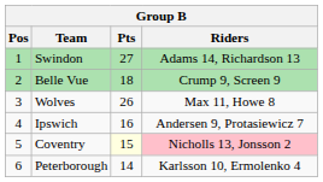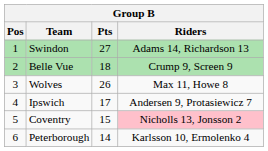 <table class="wikitable">
 <tr>
 <th colspan="4">Group B</th>
 </tr>
 <tr>
 <th width=20>Pos</th>
 <th width=80>Team</th>
 <th width=30>Pts</th>
 <th width=200>Riders</th>
 </tr>
 <tr align=center  style="background:#ACE1AF;">
 <td>1</td>
 <td align=left>Swindon</td>
 <td>27</td>
 <td>Adams 14, Richardson 13</td>
 </tr>
 <tr align=center  style="background:#ACE1AF;">
 <td>2</td>
 <td align=left>Belle Vue</td>
 <td>18</td>
 <td>Crump 9, Screen 9</td>
 </tr>
 <tr align=center>
 <td>3</td>
 <td align=left>Wolves</td>
 <td>26</td>
 <td>Max 11, Howe 8</td>
 </tr>
 <tr align=center>
 <td>4</td>
 <td align=left>Ipswich</td>
-<td>16</td>
+<td>17</td>
 <td>Andersen 9, Protasiewicz 7</td>
 </tr>
 <tr align=center>
 <td>5</td>
 <td align=left>Coventry</td>
-<td style="background: lightyellow;">15</td>
+<td>15</td>
 <td style="background: pink;">Nicholls 13, Jonsson 2</td>
 </tr>
 <tr align=center>
 <td>6</td>
 <td align=left>Peterborough</td>
 <td>14</td>
 <td>Karlsson 10, Ermolenko 4</td>
 </tr>
 </table>
